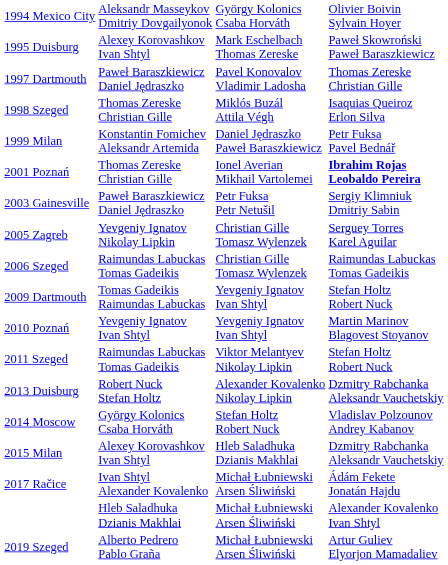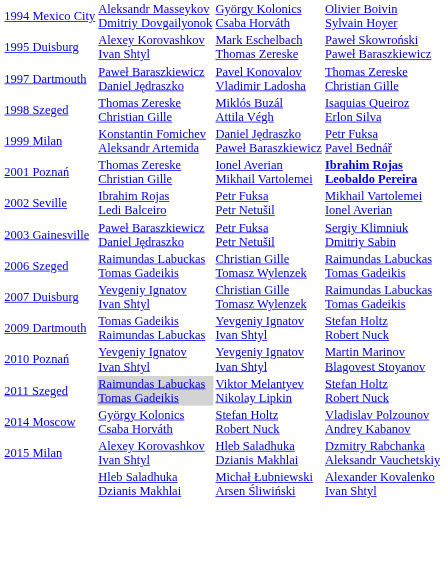 <table>
 <tr>
 <td><a href='#'>1994 Mexico City</a></td>
 <td><a href='#'>Aleksandr Masseykov</a><br><a href='#'>Dmitriy Dovgailyonok</a><br></td>
 <td><a href='#'>György Kolonics</a><br><a href='#'>Csaba Horváth</a><br></td>
 <td><a href='#'>Olivier Boivin</a><br><a href='#'>Sylvain Hoyer</a><br></td>
 </tr>
 <tr>
 <td><a href='#'>1995 Duisburg</a></td>
 <td><a href='#'>Alexey Korovashkov</a><br><a href='#'>Ivan Shtyl</a><br></td>
 <td><a href='#'>Mark Eschelbach</a><br><a href='#'>Thomas Zereske</a><br></td>
 <td><a href='#'>Paweł Skowroński</a><br><a href='#'>Paweł Baraszkiewicz</a><br></td>
 </tr>
 <tr>
 <td><a href='#'>1997 Dartmouth</a></td>
 <td><a href='#'>Paweł Baraszkiewicz</a><br><a href='#'>Daniel Jędraszko</a><br></td>
 <td><a href='#'>Pavel Konovalov</a><br><a href='#'>Vladimir Ladosha</a><br></td>
 <td><a href='#'>Thomas Zereske</a><br><a href='#'>Christian Gille</a><br></td>
 </tr>
 <tr>
 <td><a href='#'>1998 Szeged</a></td>
 <td><a href='#'>Thomas Zereske</a><br><a href='#'>Christian Gille</a><br></td>
 <td><a href='#'>Miklós Buzál</a><br><a href='#'>Attila Végh</a><br></td>
 <td><a href='#'>Isaquias Queiroz</a><br><a href='#'>Erlon Silva</a><br></td>
 </tr>
 <tr>
 <td><a href='#'>1999 Milan</a></td>
 <td><a href='#'>Konstantin Fomichev</a><br><a href='#'>Aleksandr Artemida</a><br></td>
 <td><a href='#'>Daniel Jędraszko</a><br><a href='#'>Paweł Baraszkiewicz</a><br></td>
 <td><a href='#'>Petr Fuksa</a><br><a href='#'>Pavel Bednář</a><br></td>
 </tr>
 <tr>
 <td><a href='#'>2001 Poznań</a></td>
 <td><a href='#'>Thomas Zereske</a><br><a href='#'>Christian Gille</a><br></td>
 <td><a href='#'>Ionel Averian</a><br><a href='#'>Mikhail Vartolemei</a><br></td>
 <td><strong><a href='#'>Ibrahim Rojas</a><br><a href='#'>Leobaldo Pereira</a><br></strong></td>
 </tr>
 <tr>
+<td><a href='#'>2002 Seville</a></td>
+<td><a href='#'>Ibrahim Rojas</a><br><a href='#'>Ledi Balceiro</a><br></td>
+<td><a href='#'>Petr Fuksa</a><br><a href='#'>Petr Netušil</a><br></td>
+<td><a href='#'>Mikhail Vartolemei</a><br><a href='#'>Ionel Averian</a><br></td>
+</tr>
+<tr>
 <td><a href='#'>2003 Gainesville</a></td>
 <td><a href='#'>Paweł Baraszkiewicz</a><br><a href='#'>Daniel Jędraszko</a><br></td>
 <td><a href='#'>Petr Fuksa</a><br><a href='#'>Petr Netušil</a><br></td>
 <td><a href='#'>Sergiy Klimniuk</a><br><a href='#'>Dmitriy Sabin</a><br></td>
 </tr>
 <tr>
-<td><a href='#'>2005 Zagreb</a></td>
-<td><a href='#'>Yevgeniy Ignatov</a><br><a href='#'>Nikolay Lipkin</a><br></td>
+<td><a href='#'>2006 Szeged</a></td>
+<td><a href='#'>Raimundas Labuckas</a><br><a href='#'>Tomas Gadeikis</a><br></td>
 <td><a href='#'>Christian Gille</a><br><a href='#'>Tomasz Wylenzek</a><br></td>
-<td><a href='#'>Serguey Torres</a><br><a href='#'>Karel Aguilar</a><br></td>
+<td><a href='#'>Raimundas Labuckas</a><br><a href='#'>Tomas Gadeikis</a><br></td>
 </tr>
 <tr>
-<td><a href='#'>2006 Szeged</a></td>
-<td><a href='#'>Raimundas Labuckas</a><br><a href='#'>Tomas Gadeikis</a><br></td>
+<td><a href='#'>2007 Duisburg</a></td>
+<td><a href='#'>Yevgeniy Ignatov</a><br><a href='#'>Ivan Shtyl</a><br></td>
 <td><a href='#'>Christian Gille</a><br><a href='#'>Tomasz Wylenzek</a><br></td>
 <td><a href='#'>Raimundas Labuckas</a><br><a href='#'>Tomas Gadeikis</a><br></td>
 </tr>
 <tr>
 <td><a href='#'>2009 Dartmouth</a></td>
 <td><a href='#'>Tomas Gadeikis</a><br><a href='#'>Raimundas Labuckas</a><br></td>
 <td><a href='#'>Yevgeniy Ignatov</a><br><a href='#'>Ivan Shtyl</a><br></td>
 <td><a href='#'>Stefan Holtz</a><br><a href='#'>Robert Nuck</a><br></td>
 </tr>
 <tr>
 <td><a href='#'>2010 Poznań</a></td>
 <td><a href='#'>Yevgeniy Ignatov</a><br><a href='#'>Ivan Shtyl</a><br></td>
 <td><a href='#'>Yevgeniy Ignatov</a><br><a href='#'>Ivan Shtyl</a><br></td>
 <td><a href='#'>Martin Marinov</a><br><a href='#'>Blagovest Stoyanov</a><br></td>
 </tr>
 <tr>
 <td><a href='#'>2011 Szeged</a></td>
-<td><a href='#'>Raimundas Labuckas</a><br><a href='#'>Tomas Gadeikis</a><br></td>
+<td style="background: lightgrey;"><a href='#'>Raimundas Labuckas</a><br><a href='#'>Tomas Gadeikis</a><br></td>
 <td><a href='#'>Viktor Melantyev</a><br><a href='#'>Nikolay Lipkin</a><br></td>
 <td><a href='#'>Stefan Holtz</a><br><a href='#'>Robert Nuck</a><br></td>
-</tr>
-<tr>
-<td><a href='#'>2013 Duisburg</a></td>
-<td><a href='#'>Robert Nuck</a><br><a href='#'>Stefan Holtz</a><br></td>
-<td><a href='#'>Alexander Kovalenko</a><br><a href='#'>Nikolay Lipkin</a><br></td>
-<td><a href='#'>Dzmitry Rabchanka</a><br><a href='#'>Aleksandr Vauchetskiy</a><br></td>
 </tr>
 <tr>
 <td><a href='#'>2014 Moscow</a></td>
 <td><a href='#'>György Kolonics</a><br><a href='#'>Csaba Horváth</a><br></td>
 <td><a href='#'>Stefan Holtz</a><br><a href='#'>Robert Nuck</a><br></td>
 <td><a href='#'>Vladislav Polzounov</a><br><a href='#'>Andrey Kabanov</a><br></td>
 </tr>
 <tr>
 <td><a href='#'>2015 Milan</a></td>
 <td><a href='#'>Alexey Korovashkov</a><br><a href='#'>Ivan Shtyl</a><br></td>
 <td><a href='#'>Hleb Saladhuka</a><br><a href='#'>Dzianis Makhlai</a><br></td>
 <td><a href='#'>Dzmitry Rabchanka</a><br><a href='#'>Aleksandr Vauchetskiy</a><br></td>
 </tr>
 <tr>
-<td><a href='#'>2017 Račice</a></td>
-<td><a href='#'>Ivan Shtyl</a><br><a href='#'>Alexander Kovalenko</a><br></td>
-<td><a href='#'>Michał Łubniewski</a><br><a href='#'>Arsen Śliwiński</a><br></td>
-<td><a href='#'>Ádám Fekete</a><br><a href='#'>Jonatán Hajdu</a><br></td>
-</tr>
-<tr>
 <td></td>
 <td><a href='#'>Hleb Saladhuka</a><br><a href='#'>Dzianis Makhlai</a><br></td>
 <td><a href='#'>Michał Łubniewski</a><br><a href='#'>Arsen Śliwiński</a><br></td>
 <td><a href='#'>Alexander Kovalenko</a><br><a href='#'>Ivan Shtyl</a><br></td>
 </tr>
-<tr>
-<td><a href='#'>2019 Szeged</a></td>
-<td><a href='#'>Alberto Pedrero</a><br><a href='#'>Pablo Graña</a><br></td>
-<td><a href='#'>Michał Łubniewski</a><br><a href='#'>Arsen Śliwiński</a><br></td>
-<td><a href='#'>Artur Guliev</a><br><a href='#'>Elyorjon Mamadaliev</a><br></td>
-</tr>
 </table>
